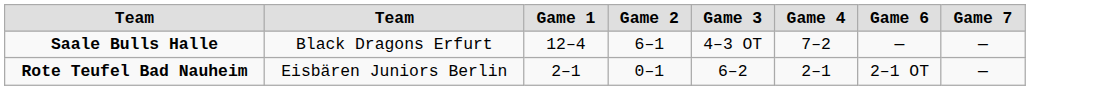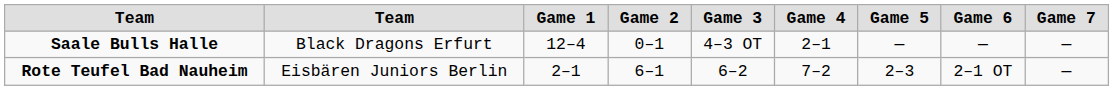 <table class="wikitable">
 <tr style="text-align:center; background:#dfdfdf;">
 <td style="width:200px; "><strong>Team</strong></td>
 <td style="width:200px; "><strong>Team</strong></td>
 <td style="width:60px; "><strong>Game 1</strong></td>
 <td style="width:60px; "><strong>Game 2</strong></td>
 <td style="width:60px; "><strong>Game 3</strong></td>
 <td style="width:60px; "><strong>Game 4</strong></td>
+<td style="width:60px; "><strong>Game 5</strong></td>
 <td style="width:60px; "><strong>Game 6</strong></td>
 <td style="width:60px; "><strong>Game 7</strong></td>
 </tr>
 <tr style="text-align:center;">
 <td><strong>Saale Bulls Halle</strong></td>
 <td>Black Dragons Erfurt</td>
 <td>12–4</td>
-<td>6–1</td>
+<td>0–1</td>
 <td>4–3 OT</td>
-<td>7–2</td>
+<td>2–1</td>
+<td>—</td>
 <td>—</td>
 <td>—</td>
 </tr>
 <tr style="text-align:center;">
 <td><strong>Rote Teufel Bad Nauheim</strong></td>
 <td>Eisbären Juniors Berlin</td>
 <td>2–1</td>
-<td>0–1</td>
+<td>6–1</td>
 <td>6–2</td>
-<td>2–1</td>
+<td>7–2</td>
+<td>2–3</td>
 <td>2–1 OT</td>
 <td>—</td>
 </tr>
 </table>
